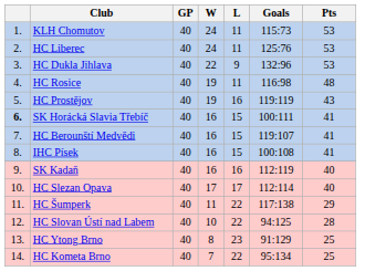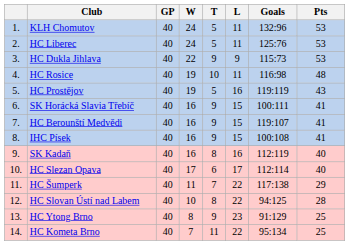 <table class="wikitable">
 <tr>
 <th width="30"></th>
 <th width="200">Club</th>
 <th width="30">GP</th>
 <th width="30">W</th>
+<th width="30">T</th>
 <th width="30">L</th>
 <th width="70">Goals</th>
 <th width="70">Pts</th>
 </tr>
 <tr bgcolor="#BCD2EE" align="center">
 <td>1.</td>
 <td align="left"><a href='#'>KLH Chomutov</a></td>
 <td>40</td>
 <td>24</td>
+<td>5</td>
 <td>11</td>
-<td>115:73</td>
+<td>132:96</td>
 <td>53</td>
 </tr>
 <tr bgcolor="#BCD2EE" align="center">
 <td>2.</td>
 <td align="left"><a href='#'>HC Liberec</a></td>
 <td>40</td>
 <td>24</td>
+<td>5</td>
 <td>11</td>
 <td>125:76</td>
 <td>53</td>
 </tr>
 <tr bgcolor="#BCD2EE" align="center">
 <td>3.</td>
 <td align="left"><a href='#'>HC Dukla Jihlava</a></td>
 <td>40</td>
 <td>22</td>
 <td>9</td>
-<td>132:96</td>
+<td>9</td>
+<td>115:73</td>
 <td>53</td>
 </tr>
 <tr bgcolor="#BCD2EE" align="center">
 <td>4.</td>
 <td align="left"><a href='#'>HC Rosice</a></td>
 <td>40</td>
 <td>19</td>
+<td>10</td>
 <td>11</td>
 <td>116:98</td>
 <td>48</td>
 </tr>
 <tr bgcolor="#BCD2EE" align="center">
 <td>5.</td>
 <td align="left"><a href='#'>HC Prostějov</a></td>
 <td>40</td>
 <td>19</td>
+<td>5</td>
 <td>16</td>
 <td>119:119</td>
 <td>43</td>
 </tr>
 <tr bgcolor="#BCD2EE" align="center">
-<td><strong>6.</strong></td>
+<td>6.</td>
 <td align="left"><a href='#'>SK Horácká Slavia Třebíč</a></td>
 <td>40</td>
 <td>16</td>
+<td>9</td>
 <td>15</td>
 <td>100:111</td>
 <td>41</td>
 </tr>
 <tr bgcolor="#BCD2EE" align="center">
 <td>7.</td>
 <td align="left"><a href='#'>HC Berounští Medvědi</a></td>
 <td>40</td>
 <td>16</td>
+<td>9</td>
 <td>15</td>
 <td>119:107</td>
 <td>41</td>
 </tr>
 <tr bgcolor="#BCD2EE" align="center">
 <td>8.</td>
 <td align="left"><a href='#'>IHC Písek</a></td>
 <td>40</td>
 <td>16</td>
+<td>9</td>
 <td>15</td>
 <td>100:108</td>
 <td>41</td>
 </tr>
 <tr bgcolor="#ffcccc" align="center">
 <td>9.</td>
 <td align="left"><a href='#'>SK Kadaň</a></td>
 <td>40</td>
 <td>16</td>
+<td>8</td>
 <td>16</td>
 <td>112:119</td>
 <td>40</td>
 </tr>
 <tr bgcolor="#ffcccc" align="center">
 <td>10.</td>
 <td align="left"><a href='#'>HC Slezan Opava</a></td>
 <td>40</td>
 <td>17</td>
+<td>6</td>
 <td>17</td>
 <td>112:114</td>
 <td>40</td>
 </tr>
 <tr bgcolor="#ffcccc" align="center">
 <td>11.</td>
 <td align="left"><a href='#'>HC Šumperk</a></td>
 <td>40</td>
 <td>11</td>
+<td>7</td>
 <td>22</td>
 <td>117:138</td>
 <td>29</td>
 </tr>
 <tr bgcolor="#ffcccc" align="center">
 <td>12.</td>
 <td align="left"><a href='#'>HC Slovan Ústí nad Labem</a></td>
 <td>40</td>
 <td>10</td>
+<td>8</td>
 <td>22</td>
 <td>94:125</td>
 <td>28</td>
 </tr>
 <tr bgcolor="#ffcccc" align="center">
 <td>13.</td>
 <td align="left"><a href='#'>HC Ytong Brno</a></td>
 <td>40</td>
 <td>8</td>
+<td>9</td>
 <td>23</td>
 <td>91:129</td>
 <td>25</td>
 </tr>
 <tr bgcolor="#ffcccc" align="center">
 <td>14.</td>
 <td align="left"><a href='#'>HC Kometa Brno</a></td>
 <td>40</td>
 <td>7</td>
+<td>11</td>
 <td>22</td>
 <td>95:134</td>
 <td>25</td>
 </tr>
 </table>
